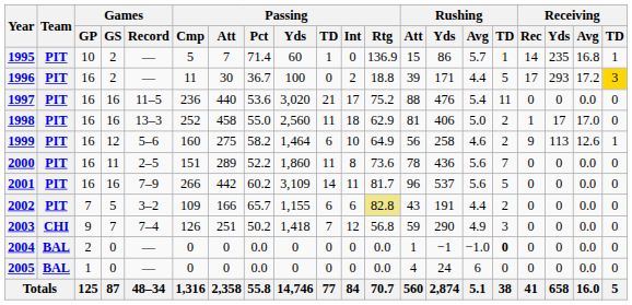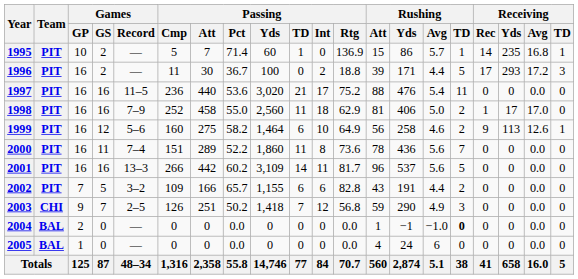 <table class=wikitable style="text-align:center;">
 <tr>
 <th rowspan="2">Year</th>
 <th rowspan="2">Team</th>
 <th colspan="3">Games</th>
 <th colspan="7">Passing</th>
 <th colspan="4">Rushing</th>
 <th colspan="4">Receiving</th>
 </tr>
 <tr>
 <th>GP</th>
 <th>GS</th>
 <th>Record</th>
 <th>Cmp</th>
 <th>Att</th>
 <th>Pct</th>
 <th>Yds</th>
 <th>TD</th>
 <th>Int</th>
 <th>Rtg</th>
 <th>Att</th>
 <th>Yds</th>
 <th>Avg</th>
 <th>TD</th>
 <th>Rec</th>
 <th>Yds</th>
 <th>Avg</th>
 <th>TD</th>
 </tr>
 <tr>
 <th><a href='#'>1995</a></th>
 <th><a href='#'>PIT</a></th>
 <td>10</td>
 <td>2</td>
 <td>—</td>
 <td>5</td>
 <td>7</td>
 <td>71.4</td>
 <td>60</td>
 <td>1</td>
 <td>0</td>
 <td>136.9</td>
 <td>15</td>
 <td>86</td>
 <td>5.7</td>
 <td>1</td>
 <td>14</td>
 <td>235</td>
 <td>16.8</td>
 <td>1</td>
 </tr>
 <tr>
 <th><a href='#'>1996</a></th>
 <th><a href='#'>PIT</a></th>
 <td>16</td>
 <td>2</td>
 <td>—</td>
 <td>11</td>
 <td>30</td>
 <td>36.7</td>
 <td>100</td>
 <td>0</td>
 <td>2</td>
 <td>18.8</td>
 <td>39</td>
 <td>171</td>
 <td>4.4</td>
 <td>5</td>
 <td>17</td>
 <td>293</td>
 <td>17.2</td>
-<td style="background: gold;">3</td>
+<td>3</td>
 </tr>
 <tr>
 <th><a href='#'>1997</a></th>
 <th><a href='#'>PIT</a></th>
 <td>16</td>
 <td>16</td>
 <td>11–5</td>
 <td>236</td>
 <td>440</td>
 <td>53.6</td>
 <td>3,020</td>
 <td>21</td>
 <td>17</td>
 <td>75.2</td>
 <td>88</td>
 <td>476</td>
 <td>5.4</td>
 <td>11</td>
 <td>0</td>
 <td>0</td>
 <td>0.0</td>
 <td>0</td>
 </tr>
 <tr>
 <th><a href='#'>1998</a></th>
 <th><a href='#'>PIT</a></th>
 <td>16</td>
 <td>16</td>
-<td>13–3</td>
+<td>7–9</td>
 <td>252</td>
 <td>458</td>
 <td>55.0</td>
 <td>2,560</td>
 <td>11</td>
 <td>18</td>
 <td>62.9</td>
 <td>81</td>
 <td>406</td>
 <td>5.0</td>
 <td>2</td>
 <td>1</td>
 <td>17</td>
 <td>17.0</td>
 <td>0</td>
 </tr>
 <tr>
 <th><a href='#'>1999</a></th>
 <th><a href='#'>PIT</a></th>
 <td>16</td>
 <td>12</td>
 <td>5–6</td>
 <td>160</td>
 <td>275</td>
 <td>58.2</td>
 <td>1,464</td>
 <td>6</td>
 <td>10</td>
 <td>64.9</td>
 <td>56</td>
 <td>258</td>
 <td>4.6</td>
 <td>2</td>
 <td>9</td>
 <td>113</td>
 <td>12.6</td>
 <td>1</td>
 </tr>
 <tr>
 <th><a href='#'>2000</a></th>
 <th><a href='#'>PIT</a></th>
 <td>16</td>
 <td>11</td>
-<td>2–5</td>
+<td>7–4</td>
 <td>151</td>
 <td>289</td>
 <td>52.2</td>
 <td>1,860</td>
 <td>11</td>
 <td>8</td>
 <td>73.6</td>
 <td>78</td>
 <td>436</td>
 <td>5.6</td>
 <td>7</td>
 <td>0</td>
 <td>0</td>
 <td>0.0</td>
 <td>0</td>
 </tr>
 <tr>
 <th><a href='#'>2001</a></th>
 <th><a href='#'>PIT</a></th>
 <td>16</td>
 <td>16</td>
-<td>7–9</td>
+<td>13–3</td>
 <td>266</td>
 <td>442</td>
 <td>60.2</td>
 <td>3,109</td>
 <td>14</td>
 <td>11</td>
 <td>81.7</td>
 <td>96</td>
 <td>537</td>
 <td>5.6</td>
 <td>5</td>
 <td>0</td>
 <td>0</td>
 <td>0.0</td>
 <td>0</td>
 </tr>
 <tr>
 <th><a href='#'>2002</a></th>
 <th><a href='#'>PIT</a></th>
 <td>7</td>
 <td>5</td>
 <td>3–2</td>
 <td>109</td>
 <td>166</td>
 <td>65.7</td>
 <td>1,155</td>
 <td>6</td>
 <td>6</td>
-<td style="background: khaki;">82.8</td>
+<td>82.8</td>
 <td>43</td>
 <td>191</td>
 <td>4.4</td>
 <td>2</td>
 <td>0</td>
 <td>0</td>
 <td>0.0</td>
 <td>0</td>
 </tr>
 <tr>
 <th><a href='#'>2003</a></th>
 <th><a href='#'>CHI</a></th>
 <td>9</td>
 <td>7</td>
-<td>7–4</td>
+<td>2–5</td>
 <td>126</td>
 <td>251</td>
 <td>50.2</td>
 <td>1,418</td>
 <td>7</td>
 <td>12</td>
 <td>56.8</td>
 <td>59</td>
 <td>290</td>
 <td>4.9</td>
 <td>3</td>
 <td>0</td>
 <td>0</td>
 <td>0.0</td>
 <td>0</td>
 </tr>
 <tr>
 <th><a href='#'>2004</a></th>
 <th><a href='#'>BAL</a></th>
 <td>2</td>
 <td>0</td>
 <td>—</td>
 <td>0</td>
 <td>0</td>
 <td>0.0</td>
 <td>0</td>
 <td>0</td>
 <td>0</td>
 <td>0.0</td>
 <td>1</td>
 <td>−1</td>
 <td>−1.0</td>
 <td><strong>0</strong></td>
 <td>0</td>
 <td>0</td>
 <td>0.0</td>
 <td>0</td>
 </tr>
 <tr>
 <th><a href='#'>2005</a></th>
 <th><a href='#'>BAL</a></th>
 <td>1</td>
 <td>0</td>
 <td>—</td>
 <td>0</td>
 <td>0</td>
 <td>0.0</td>
 <td>0</td>
 <td>0</td>
 <td>0</td>
 <td>0.0</td>
 <td>4</td>
 <td>24</td>
 <td>6</td>
 <td>0</td>
 <td>0</td>
 <td>0</td>
 <td>0.0</td>
 <td>0</td>
 </tr>
 <tr>
 <th colspan="2">Totals</th>
 <th>125</th>
 <th>87</th>
 <th>48–34</th>
 <th>1,316</th>
 <th>2,358</th>
 <th>55.8</th>
 <th>14,746</th>
 <th>77</th>
 <th>84</th>
 <th>70.7</th>
 <th>560</th>
 <th>2,874</th>
 <th>5.1</th>
 <th>38</th>
 <th>41</th>
 <th>658</th>
 <th>16.0</th>
 <th>5</th>
 </tr>
 </table>
